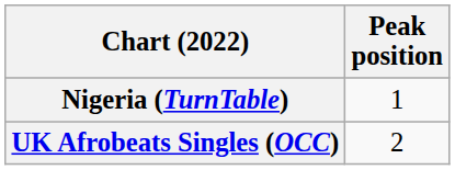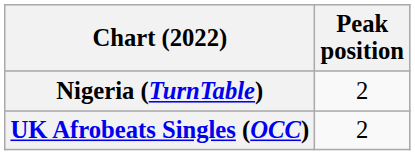 <table class="wikitable plainrowheaders sortable" style="text-align:center">
 <tr>
 <th scope="col">Chart (2022)</th>
 <th scope="col">Peak<br>position</th>
 </tr>
 <tr>
 <th scope="row">Nigeria (<em><a href='#'>TurnTable</a></em>)</th>
-<td>1</td>
+<td>2</td>
 </tr>
 <tr>
 <th scope="row"><a href='#'>UK Afrobeats Singles</a> (<em><a href='#'>OCC</a></em>)</th>
 <td>2</td>
 </tr>
 </table>
